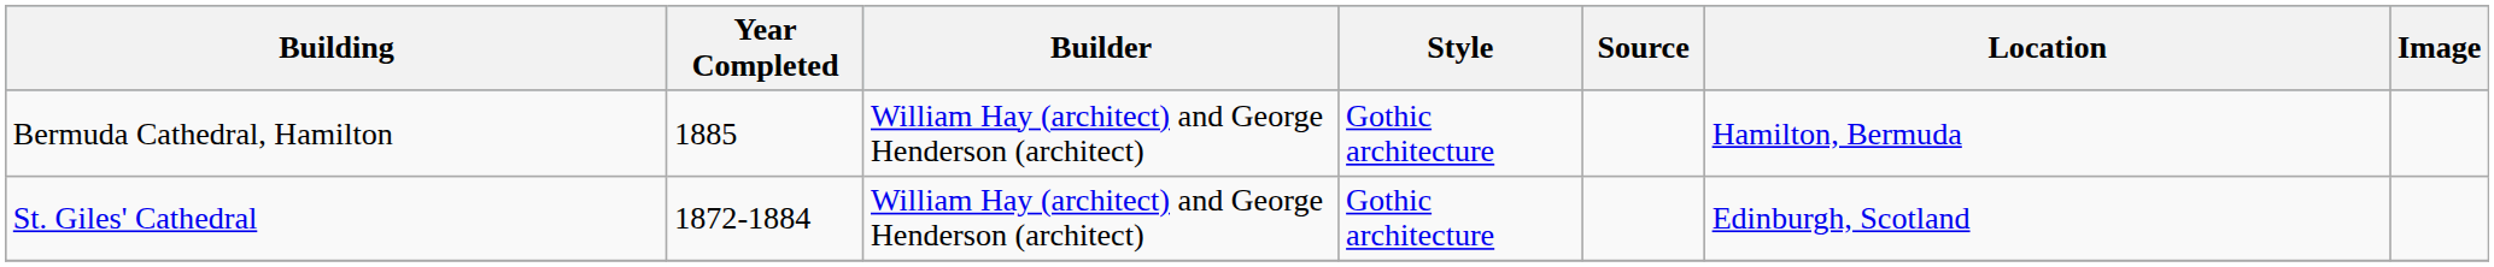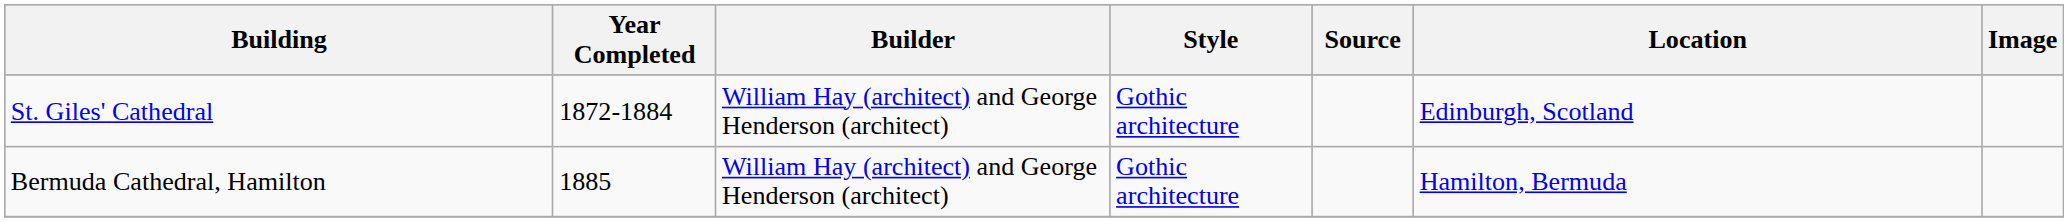 <table class="wikitable" style="margin:1em auto;">
 <tr style="background:lightblue;">
 <th width=28%>Building</th>
 <th width=8%>Year Completed</th>
 <th width=20%>Builder</th>
 <th width=10%>Style</th>
 <th width=5%>Source</th>
 <th width=32%>Location</th>
 <th width=7%>Image</th>
 </tr>
 <tr>
+<td><a href='#'>St. Giles' Cathedral</a></td>
+<td>1872-1884</td>
+<td><a href='#'>William Hay (architect)</a> and George Henderson (architect)</td>
+<td><a href='#'>Gothic architecture</a></td>
+<td></td>
+<td><a href='#'>Edinburgh, Scotland</a></td>
+<td></td>
+</tr>
+<tr>
 <td>Bermuda Cathedral, Hamilton</td>
 <td>1885</td>
 <td><a href='#'>William Hay (architect)</a> and George Henderson (architect)</td>
 <td><a href='#'>Gothic architecture</a></td>
 <td></td>
 <td><a href='#'>Hamilton, Bermuda</a></td>
 <td></td>
 </tr>
 <tr>
-<td><a href='#'>St. Giles' Cathedral</a></td>
-<td>1872-1884</td>
-<td><a href='#'>William Hay (architect)</a> and George Henderson (architect)</td>
-<td><a href='#'>Gothic architecture</a></td>
-<td></td>
-<td><a href='#'>Edinburgh, Scotland</a></td>
-<td></td>
-</tr>
-<tr>
 </tr>
 </table>
